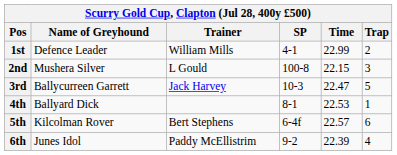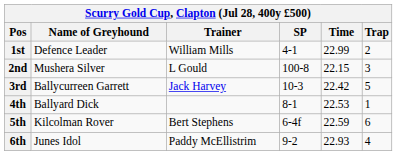 <table class="wikitable">
 <tr>
 <th colspan="6"><a href='#'>Scurry Gold Cup</a>, <a href='#'>Clapton</a> (Jul 28, 400y £500)</th>
 </tr>
 <tr>
 <th width=30>Pos</th>
 <th width=180>Name of Greyhound</th>
 <th width=150>Trainer</th>
 <th width=50>SP</th>
 <th width=50>Time</th>
 <th width=30>Trap</th>
 </tr>
 <tr>
 <th>1st</th>
 <td>Defence Leader</td>
 <td>William Mills</td>
 <td>4-1</td>
 <td>22.99</td>
 <td>2</td>
 </tr>
 <tr>
 <th>2nd</th>
 <td>Mushera Silver</td>
 <td>L Gould</td>
 <td>100-8</td>
 <td>22.15</td>
 <td>3</td>
 </tr>
 <tr>
 <th>3rd</th>
 <td>Ballycurreen Garrett</td>
 <td><a href='#'>Jack Harvey</a></td>
 <td>10-3</td>
-<td>22.47</td>
+<td>22.42</td>
 <td>5</td>
 </tr>
 <tr>
 <th>4th</th>
 <td>Ballyard Dick</td>
 <td></td>
 <td>8-1</td>
 <td>22.53</td>
 <td>1</td>
 </tr>
 <tr>
 <th>5th</th>
 <td>Kilcolman Rover</td>
 <td>Bert Stephens</td>
 <td>6-4f</td>
-<td>22.57</td>
+<td>22.59</td>
 <td>6</td>
 </tr>
 <tr>
 <th>6th</th>
 <td>Junes Idol</td>
 <td>Paddy McEllistrim</td>
 <td>9-2</td>
-<td>22.39</td>
+<td>22.93</td>
 <td>4</td>
 </tr>
 </table>
